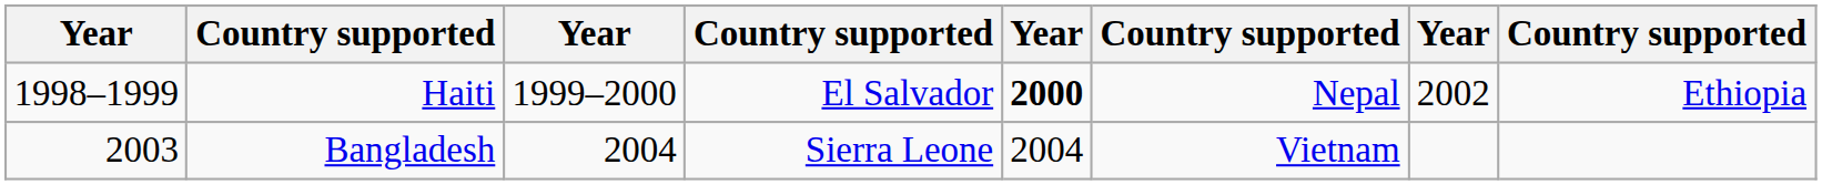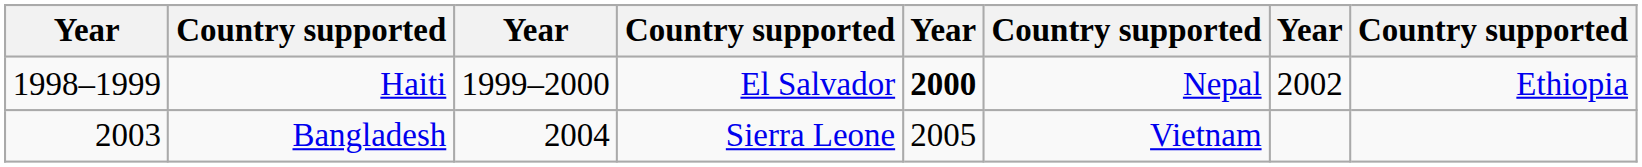 <table class="wikitable">
 <tr>
 <th>Year</th>
 <th>Country supported</th>
 <th>Year</th>
 <th>Country supported</th>
 <th>Year</th>
 <th>Country supported</th>
 <th>Year</th>
 <th>Country supported</th>
 </tr>
 <tr ---- align="right">
 <td>1998–1999</td>
 <td><a href='#'>Haiti</a></td>
 <td>1999–2000</td>
 <td><a href='#'>El Salvador</a></td>
 <td><strong>2000</strong></td>
 <td><a href='#'>Nepal</a></td>
 <td>2002</td>
 <td><a href='#'>Ethiopia</a></td>
 </tr>
 <tr ---- align="right">
 <td>2003</td>
 <td><a href='#'>Bangladesh</a></td>
 <td>2004</td>
 <td><a href='#'>Sierra Leone</a></td>
-<td>2004</td>
+<td>2005</td>
 <td><a href='#'>Vietnam</a></td>
 <td></td>
 <td></td>
 </tr>
 </table>
